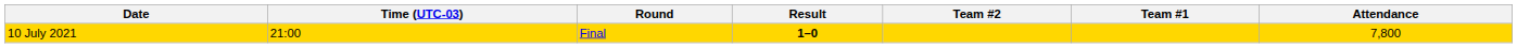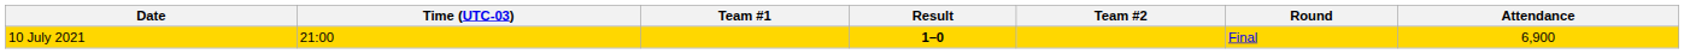 <table class="wikitable" style="text-align:left; width:100%;">
 <tr>
 <th>Date</th>
 <th>Time (<a href='#'>UTC-03</a>)</th>
-<th>Round</th>
+<th>Team #1</th>
 <th>Result</th>
 <th>Team #2</th>
-<th>Team #1</th>
+<th>Round</th>
 <th>Attendance</th>
 </tr>
 <tr bgcolor=gold>
 <td>10 July 2021</td>
 <td>21:00</td>
-<td><a href='#'>Final</a></td>
+<td><strong></strong></td>
 <td style="text-align:center;"><strong>1–0</strong></td>
 <td></td>
-<td><strong></strong></td>
-<td style="text-align:center;">7,800</td>
+<td><a href='#'>Final</a></td>
+<td style="text-align:center;">6,900</td>
 </tr>
 </table>
